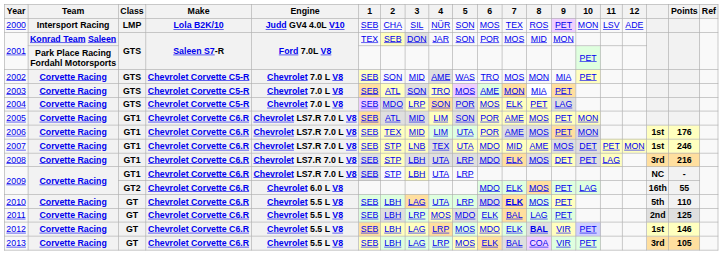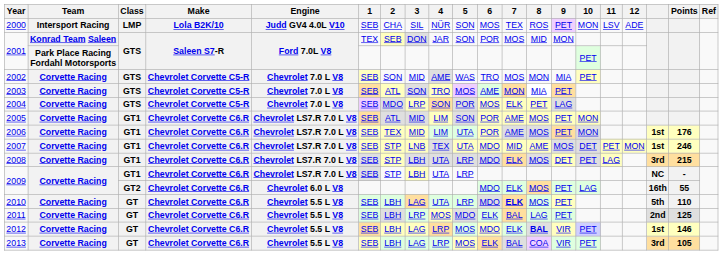 <table class="wikitable" style="text-align:center; font-size:90%">
 <tr>
 <th>Year</th>
 <th>Team</th>
 <th>Class</th>
 <th>Make</th>
 <th>Engine</th>
 <th>1</th>
 <th>2</th>
 <th>3</th>
 <th>4</th>
 <th>5</th>
 <th>6</th>
 <th>7</th>
 <th>8</th>
 <th>9</th>
 <th>10</th>
 <th>11</th>
 <th>12</th>
 <th></th>
 <th>Points</th>
 <th>Ref</th>
 </tr>
 <tr>
 <td><a href='#'>2000</a></td>
 <th>Intersport Racing</th>
 <th>LMP</th>
 <th><a href='#'>Lola B2K/10</a></th>
 <th><a href='#'>Judd</a> GV4 4.0L <a href='#'>V10</a></th>
 <td><a href='#'>SEB</a></td>
 <td><a href='#'>CHA</a></td>
 <td><a href='#'>SIL</a></td>
 <td><a href='#'>NÜR</a></td>
 <td><a href='#'>SON</a></td>
 <td><a href='#'>MOS</a></td>
 <td><a href='#'>TEX</a></td>
 <td><a href='#'>ROS</a></td>
 <td style="background:#EFCFFF;"><a href='#'>PET</a><br></td>
 <td><a href='#'>MON</a></td>
 <td><a href='#'>LSV</a></td>
 <td><a href='#'>ADE</a></td>
 <th></th>
 <th></th>
 <td></td>
 </tr>
 <tr>
 <td rowspan="2"><a href='#'>2001</a></td>
 <th><a href='#'>Konrad Team</a> <a href='#'>Saleen</a></th>
 <th rowspan="2">GTS</th>
 <th rowspan="2"><a href='#'>Saleen S7</a>-R</th>
 <th rowspan="2"><a href='#'>Ford</a> 7.0L <a href='#'>V8</a></th>
 <td><a href='#'>TEX</a></td>
 <td style="background:#FFFFBF;”"><a href='#'>SEB</a><br></td>
 <td style="background:#DFDFDF;”"><a href='#'>DON</a><br></td>
 <td><a href='#'>JAR</a></td>
 <td><a href='#'>SON</a></td>
 <td><a href='#'>POR</a></td>
 <td><a href='#'>MOS</a></td>
 <td><a href='#'>MID</a></td>
 <td><a href='#'>MON</a></td>
 <td></td>
 <td></td>
 <td></td>
 <th rowspan="2"></th>
 <th rowspan="2"></th>
 <td rowspan="2"></td>
 </tr>
 <tr>
 <th>Park Place Racing<br>Fordahl Motorsports</th>
 <td></td>
 <td></td>
 <td></td>
 <td></td>
 <td></td>
 <td></td>
 <td></td>
 <td></td>
 <td></td>
 <td style="background:#DFFFDF;"><a href='#'>PET</a><br></td>
 <td></td>
 <td></td>
 </tr>
 <tr>
 <td><a href='#'>2002</a></td>
 <th><a href='#'>Corvette Racing</a></th>
 <th>GTS</th>
 <th><a href='#'>Chevrolet Corvette C5-R</a></th>
 <th><a href='#'>Chevrolet</a> 7.0 L <a href='#'>V8</a></th>
 <td style="background:#FFFFBF;”"><a href='#'>SEB</a><br></td>
 <td><a href='#'>SON</a></td>
 <td><a href='#'>MID</a></td>
 <td style="background:#DFDFDF;”"><a href='#'>AME</a><br></td>
 <td><a href='#'>WAS</a></td>
 <td><a href='#'>TRO</a></td>
 <td><a href='#'>MOS</a></td>
 <td><a href='#'>MON</a></td>
 <td><a href='#'>MIA</a></td>
 <td style="background:#FFFFBF;”"><a href='#'>PET</a><br></td>
 <td></td>
 <td></td>
 <th></th>
 <th></th>
 <td></td>
 </tr>
 <tr>
 <td><a href='#'>2003</a></td>
 <th><a href='#'>Corvette Racing</a></th>
 <th>GTS</th>
 <th><a href='#'>Chevrolet Corvette C5-R</a></th>
 <th><a href='#'>Chevrolet</a> 7.0 L <a href='#'>V8</a></th>
 <td style="background:#FFDF9F;”"><a href='#'>SEB</a><br></td>
 <td style="background:#FFFFBF;”"><a href='#'>ATL</a><br></td>
 <td style="background:#DFDFDF;”"><a href='#'>SON</a><br></td>
 <td style="background:#FFFFBF;”"><a href='#'>TRO</a><br></td>
 <td style="background:#EFCFFF;"><a href='#'>MOS</a><br></td>
 <td style="background:#DFFFDF;"><a href='#'>AME</a><br></td>
 <td style="background:#FFDF9F;”"><a href='#'>MON</a><br></td>
 <td style="background:#ffffff;”"><a href='#'>MIA</a><br></td>
 <td style="background:#FFDF9F;”"><a href='#'>PET</a><br></td>
 <td></td>
 <td></td>
 <td></td>
 <th></th>
 <th></th>
 <td></td>
 </tr>
 <tr>
 <td><a href='#'>2004</a></td>
 <th><a href='#'>Corvette Racing</a></th>
 <th>GTS</th>
 <th><a href='#'>Chevrolet Corvette C5-R</a></th>
 <th><a href='#'>Chevrolet</a> 7.0 L <a href='#'>V8</a></th>
 <td style="background:#EFCFFF;"><a href='#'>SEB</a><br></td>
 <td style="background:#DFDFDF;”"><a href='#'>MDO</a><br></td>
 <td style="background:#FFFFBF;”"><a href='#'>LRP</a><br></td>
 <td style="background:#FFDF9F;”"><a href='#'>SON</a><br></td>
 <td style="background:#DFDFDF;”"><a href='#'>POR</a><br></td>
 <td style="background:#FFFFBF;”"><a href='#'>MOS</a><br></td>
 <td style="background:#FFFFBF;”"><a href='#'>ELK</a><br></td>
 <td style="background:#FFFFBF;”"><a href='#'>PET</a><br></td>
 <td style="background:#DFDFDF;”"><a href='#'>LAG</a><br></td>
 <td></td>
 <td></td>
 <td></td>
 <th></th>
 <th></th>
 <td></td>
 </tr>
 <tr>
 <td><a href='#'>2005</a></td>
 <th><a href='#'>Corvette Racing</a></th>
 <th>GT1</th>
 <th><a href='#'>Chevrolet Corvette C6.R</a></th>
 <th><a href='#'>Chevrolet</a> LS7.R 7.0 L <a href='#'>V8</a></th>
 <td style="background:#FFDF9F;”"><a href='#'>SEB</a><br></td>
 <td style="background:#DFDFDF;”"><a href='#'>ATL</a><br></td>
 <td style="background:#DFDFDF;”"><a href='#'>MID</a><br></td>
 <td style="background:#FFFFBF;”"><a href='#'>LIM</a><br></td>
 <td style="background:#DFDFDF;”"><a href='#'>SON</a><br></td>
 <td style="background:#FFFFBF;”"><a href='#'>POR</a><br></td>
 <td style="background:#FFFFBF;”"><a href='#'>AME</a><br></td>
 <td style="background:#FFFFBF;”"><a href='#'>MOS</a><br></td>
 <td style="background:#FFFFBF;”"><a href='#'>PET</a><br></td>
 <td style="background:#FFFFBF;”"><a href='#'>MON</a><br></td>
 <td></td>
 <td></td>
 <th></th>
 <th></th>
 <td></td>
 </tr>
 <tr>
 <td><a href='#'>2006</a></td>
 <th><a href='#'>Corvette Racing</a></th>
 <th>GT1</th>
 <th><a href='#'>Chevrolet Corvette C6.R</a></th>
 <th><a href='#'>Chevrolet</a> LS7.R 7.0 L <a href='#'>V8</a></th>
 <td style="background:#FFFFBF;”"><a href='#'>SEB</a><br></td>
 <td style="background:#FFFFBF;”"><a href='#'>TEX</a><br></td>
 <td style="background:#FFFFBF;”"><a href='#'>MID</a><br></td>
 <td style="background:#DFFFDF;"><a href='#'>LIM</a><br></td>
 <td style="background:#DFFFDF;"><a href='#'>UTA</a><br></td>
 <td style="background:#FFFFBF;”"><a href='#'>POR</a><br></td>
 <td style="background:#DFDFDF;”"><a href='#'>AME</a><br></td>
 <td style="background:#DFDFDF;”"><a href='#'>MOS</a><br></td>
 <td style="background:#FFDF9F;”"><a href='#'>PET</a><br></td>
 <td style="background:#DFDFDF;”"><a href='#'>MON</a><br></td>
 <td></td>
 <td></td>
 <th style="background:#FFFFBF;”">1st</th>
 <th style="background:#FFFFBF;”">176</th>
 <td></td>
 </tr>
 <tr>
 <td><a href='#'>2007</a></td>
 <th><a href='#'>Corvette Racing</a></th>
 <th>GT1</th>
 <th><a href='#'>Chevrolet Corvette C6.R</a></th>
 <th><a href='#'>Chevrolet</a> LS7.R 7.0 L <a href='#'>V8</a></th>
 <td style="background:#FFFFBF;”"><a href='#'>SEB</a><br></td>
 <td style="background:#FFFFBF;”"><a href='#'>STP</a><br></td>
 <td style="background:#FFFFBF;”"><a href='#'>LNB</a><br></td>
 <td style="background:#DFDFDF;”"><a href='#'>TEX</a><br></td>
 <td style="background:#FFFFBF;”"><a href='#'>UTA</a><br></td>
 <td style="background:#FFFFBF;”"><a href='#'>MDO</a><br></td>
 <td style="background:#FFFFBF;”"><a href='#'>MID</a><br></td>
 <td style="background:#FFFFBF;”"><a href='#'>AME</a><br></td>
 <td style="background:#DFDFDF;”"><a href='#'>MOS</a><br></td>
 <td style="background:#DFDFDF;”"><a href='#'>DET</a><br></td>
 <td style="background:#FFFFBF;”"><a href='#'>PET</a><br></td>
 <td style="background:#FFFFBF;”"><a href='#'>MON</a><br></td>
 <th style="background:#FFFFBF;”">1st</th>
 <th style="background:#FFFFBF;”">246</th>
 <td></td>
 </tr>
 <tr>
 <td><a href='#'>2008</a></td>
 <th><a href='#'>Corvette Racing</a></th>
 <th>GT1</th>
 <th><a href='#'>Chevrolet Corvette C6.R</a></th>
 <th><a href='#'>Chevrolet</a> LS7.R 7.0 L <a href='#'>V8</a></th>
 <td style="background:#DFDFDF;”"><a href='#'>SEB</a><br></td>
 <td style="background:#FFFFBF;”"><a href='#'>STP</a><br></td>
 <td style="background:#DFDFDF;”"><a href='#'>LBH</a><br></td>
 <td style="background:#DFDFDF;”"><a href='#'>UTA</a><br></td>
 <td style="background:#DFDFDF;”"><a href='#'>LRP</a><br></td>
 <td style="background:#DFDFDF;”"><a href='#'>MDO</a><br></td>
 <td style="background:#FFDF9F;”"><a href='#'>ELK</a><br></td>
 <td style="background:#DFDFDF;”"><a href='#'>MOS</a><br></td>
 <td style="background:#FFFFBF;”"><a href='#'>DET</a><br></td>
 <td style="background:#DFDFDF;”"><a href='#'>PET</a><br></td>
 <td style="background:#FFFFBF;”"><a href='#'>LAG</a><br></td>
 <td></td>
 <th style="background:#FFDF9F;”">3rd</th>
-<th style="background:#FFDF9F;”">216</th>
+<th style="background:#FFDF9F;”">215</th>
 <td></td>
 </tr>
 <tr>
 <td rowspan="2"><a href='#'>2009</a></td>
 <th rowspan="2"><a href='#'>Corvette Racing</a></th>
 <th>GT1</th>
 <th><a href='#'>Chevrolet Corvette C6.R</a></th>
 <th><a href='#'>Chevrolet</a> LS7.R 7.0 L <a href='#'>V8</a></th>
 <td style="background:#DFDFDF;”"><a href='#'>SEB</a><br></td>
 <td><a href='#'>STP</a></td>
 <td style="background:#FFFFBF;”"><a href='#'>LBH</a><br></td>
 <td><a href='#'>UTA</a></td>
 <td><a href='#'>LRP</a></td>
 <td></td>
 <td></td>
 <td></td>
 <td></td>
 <td></td>
 <td></td>
 <td></td>
 <th>NC</th>
 <th>-</th>
 <td rowspan="2"></td>
 </tr>
 <tr>
 <th>GT2</th>
 <th><a href='#'>Chevrolet Corvette C6.R</a></th>
 <th><a href='#'>Chevrolet</a> 6.0 L <a href='#'>V8</a></th>
 <td></td>
 <td></td>
 <td></td>
 <td></td>
 <td></td>
 <td style="background:#DFFFDF;"><a href='#'>MDO</a><br></td>
 <td style="background:#DFFFDF;"><a href='#'>ELK</a><br></td>
 <td style="background:#FFDF9F;”"><a href='#'>MOS</a><br></td>
 <td style="background:#DFFFDF;"><a href='#'>PET</a><br></td>
 <td style="background:#DFFFDF;"><a href='#'>LAG</a><br></td>
 <td></td>
 <td></td>
 <th>16th</th>
 <th>55</th>
 </tr>
 <tr>
 <td><a href='#'>2010</a></td>
 <th><a href='#'>Corvette Racing</a></th>
 <th>GT</th>
 <th><a href='#'>Chevrolet Corvette C6.R</a></th>
 <th><a href='#'>Chevrolet</a> 5.5 L <a href='#'>V8</a></th>
 <td style="background:#DFFFDF;"><a href='#'>SEB</a><br></td>
 <td style="background:#DFFFDF;"><a href='#'>LBH</a><br></td>
 <td style="background:#FFDF9F;"><a href='#'>LAG</a><br></td>
 <td style="background:#DFFFDF;"><a href='#'>UTA</a><br></td>
 <td style="background:#DFFFDF;"><a href='#'>LRP</a><br></td>
 <td style="background:#DFDFDF;”"><a href='#'>MDO</a><br></td>
 <td style="background:#FFDF9F;"><strong><a href='#'>ELK</a></strong><br></td>
 <td style="background:#DFFFDF;"><a href='#'>MOS</a><br></td>
 <td style="background:#FFFFBF;”"><a href='#'>PET</a><br></td>
 <td></td>
 <td></td>
 <td></td>
 <th>5th</th>
 <th>110</th>
 <td></td>
 </tr>
 <tr>
 <td><a href='#'>2011</a></td>
 <th><a href='#'>Corvette Racing</a></th>
 <th>GT</th>
 <th><a href='#'>Chevrolet Corvette C6.R</a></th>
 <th><a href='#'>Chevrolet</a> 5.5 L <a href='#'>V8</a></th>
 <td style="background:#DFFFDF;"><a href='#'>SEB</a><br></td>
 <td style="background:#DFDFDF;”"><a href='#'>LBH</a><br></td>
 <td style="background:#DFFFDF;"><a href='#'>LRP</a><br></td>
 <td style="background:#FFFFBF;”"><a href='#'>MOS</a><br></td>
 <td style="background:#DFDFDF;”"><a href='#'>MDO</a><br></td>
 <td style="background:#DFFFDF;"><a href='#'>ELK</a><br></td>
 <td style="background:#FFDF9F;"><a href='#'>BAL</a><br></td>
 <td style="background:#DFFFDF;"><a href='#'>LAG</a><br></td>
 <td style="background:#DFFFDF;"><a href='#'>PET</a><br></td>
 <td></td>
 <td></td>
 <td></td>
 <th style="background:#DFDFDF;”">2nd</th>
 <th style="background:#DFDFDF;”">125</th>
 <td></td>
 </tr>
 <tr>
 <td><a href='#'>2012</a></td>
 <th><a href='#'>Corvette Racing</a></th>
 <th>GT</th>
 <th><a href='#'>Chevrolet Corvette C6.R</a></th>
 <th><a href='#'>Chevrolet</a> 5.5 L <a href='#'>V8</a></th>
 <td style="background:#FFDF9F;"><a href='#'>SEB</a><br></td>
 <td style="background:#FFFFBF;”"><a href='#'>LBH</a><br></td>
 <td style="background:#FFFFBF;”"><a href='#'>LAG</a><br></td>
 <td style="background:#FFDF9F;"><a href='#'>LRP</a><br></td>
 <td style="background:#DFFFDF;"><a href='#'>MOS</a><br></td>
 <td style="background:#FFFFBF;”"><a href='#'>MDO</a><br></td>
 <td style="background:#DFFFDF;"><a href='#'>ELK</a><br></td>
 <td style="background:#DFDFDF;”"><strong><a href='#'>BAL</a></strong><br></td>
 <td style="background:#FFFFBF;”"><a href='#'>VIR</a><br></td>
 <td style="background:#CFCFFF;"><a href='#'>PET</a><br></td>
 <td></td>
 <td></td>
 <th style="background:#FFFFBF;”">1st</th>
 <th style="background:#FFFFBF;”">146</th>
 <td></td>
 </tr>
 <tr>
 <td><a href='#'>2013</a></td>
 <th><a href='#'>Corvette Racing</a></th>
 <th>GT</th>
 <th><a href='#'>Chevrolet Corvette C6.R</a></th>
 <th><a href='#'>Chevrolet</a> 5.5 L <a href='#'>V8</a></th>
 <td style="background:#FFFFBF;”"><a href='#'>SEB</a><br></td>
 <td style="background:#DFFFDF;"><a href='#'>LBH</a><br></td>
 <td style="background:#DFFFDF;"><a href='#'>LAG</a><br></td>
 <td style="background:#DFFFDF;"><a href='#'>LRP</a><br></td>
 <td style="background:#FFFFBF;”"><a href='#'>MOS</a><br></td>
 <td style="background:#FFDF9F;”"><a href='#'>ELK</a><br></td>
 <td style="background:#DFDFDF;”"><a href='#'>BAL</a><br></td>
 <td style="background:#EFCFFF;"><a href='#'>COA</a><br></td>
 <td style="background:#DFFFDF;"><a href='#'>VIR</a><br></td>
 <td style="background:#DFFFDF;"><a href='#'>PET</a><br></td>
 <td></td>
 <td></td>
 <th style="background:#FFDF9F;”">3rd</th>
 <th style="background:#FFDF9F;”">105</th>
 <td></td>
 </tr>
 </table>
